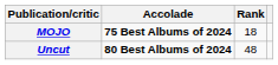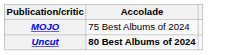 <table class="wikitable sortable plainrowheaders">
 <tr>
 <th scope="col">Publication/critic</th>
 <th scope="col">Accolade</th>
-<th scope="col">Rank</th>
 <th scope="col" class="unsortable"></th>
 </tr>
 <tr>
 <th scope="row"><em><a href='#'>MOJO</a></em></th>
-<td><strong>75 Best Albums of 2024</strong></td>
-<td style="text-align: center;">18</td>
+<td>75 Best Albums of 2024</td>
 <td style="text-align: center;"></td>
 </tr>
 <tr>
 <th scope="row"><em><a href='#'>Uncut</a></em></th>
 <td><strong>80 Best Albums of 2024</strong></td>
-<td style="text-align: center;">48</td>
 <td style="text-align: center;"></td>
 </tr>
 </table>
